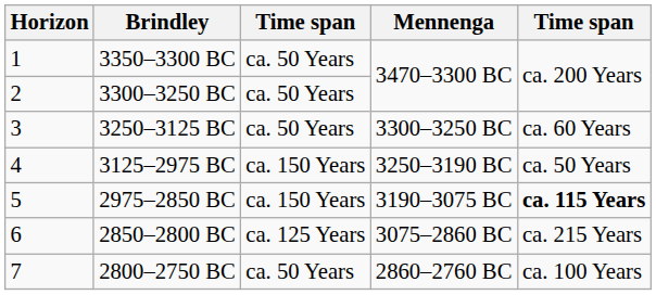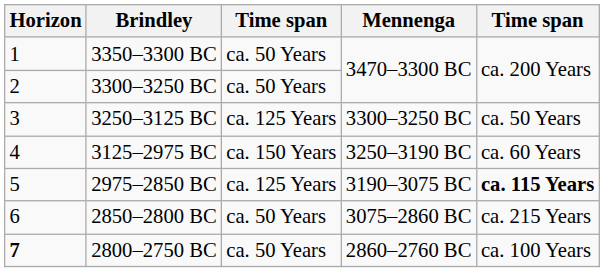 <table class="wikitable">
 <tr>
 <th>Horizon</th>
 <th>Brindley</th>
 <th>Time span</th>
 <th>Mennenga</th>
 <th>Time span</th>
 </tr>
 <tr>
 <td>1</td>
 <td>3350–3300 BC</td>
 <td>ca. 50 Years</td>
 <td rowspan="2">3470–3300 BC</td>
 <td rowspan="2">ca. 200 Years</td>
 </tr>
 <tr>
 <td>2</td>
 <td>3300–3250 BC</td>
 <td>ca. 50 Years</td>
 </tr>
 <tr>
 <td>3</td>
 <td>3250–3125 BC</td>
+<td>ca. 125 Years</td>
+<td>3300–3250 BC</td>
 <td>ca. 50 Years</td>
-<td>3300–3250 BC</td>
-<td>ca. 60 Years</td>
 </tr>
 <tr>
 <td>4</td>
 <td>3125–2975 BC</td>
 <td>ca. 150 Years</td>
 <td>3250–3190 BC</td>
-<td>ca. 50 Years</td>
+<td>ca. 60 Years</td>
 </tr>
 <tr>
 <td>5</td>
 <td>2975–2850 BC</td>
-<td>ca. 150 Years</td>
+<td>ca. 125 Years</td>
 <td>3190–3075 BC</td>
 <td><strong>ca. 115 Years</strong></td>
 </tr>
 <tr>
 <td>6</td>
 <td>2850–2800 BC</td>
-<td>ca. 125 Years</td>
+<td>ca. 50 Years</td>
 <td>3075–2860 BC</td>
 <td>ca. 215 Years</td>
 </tr>
 <tr>
-<td>7</td>
+<td><strong>7</strong></td>
 <td>2800–2750 BC</td>
 <td>ca. 50 Years</td>
 <td>2860–2760 BC</td>
 <td>ca. 100 Years</td>
 </tr>
 </table>
